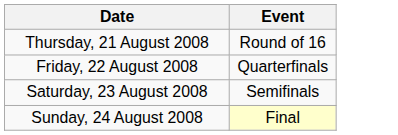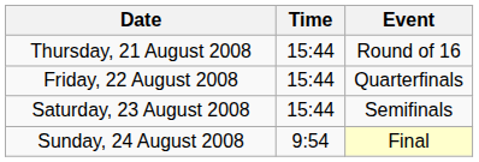 <table class="wikitable" style="text-align:center;">
 <tr>
 <th width="220">Date</th>
+<th width="50">Time</th>
 <th width="100">Event</th>
 </tr>
 <tr>
 <td>Thursday, 21 August 2008</td>
+<td>15:44</td>
 <td>Round of 16</td>
 </tr>
 <tr>
 <td>Friday, 22 August 2008</td>
+<td>15:44</td>
 <td>Quarterfinals</td>
 </tr>
 <tr>
 <td>Saturday, 23 August 2008</td>
+<td>15:44</td>
 <td>Semifinals</td>
 </tr>
 <tr>
 <td>Sunday, 24 August 2008</td>
+<td>9:54</td>
 <td bgcolor="ffffcc">Final</td>
 </tr>
 </table>
